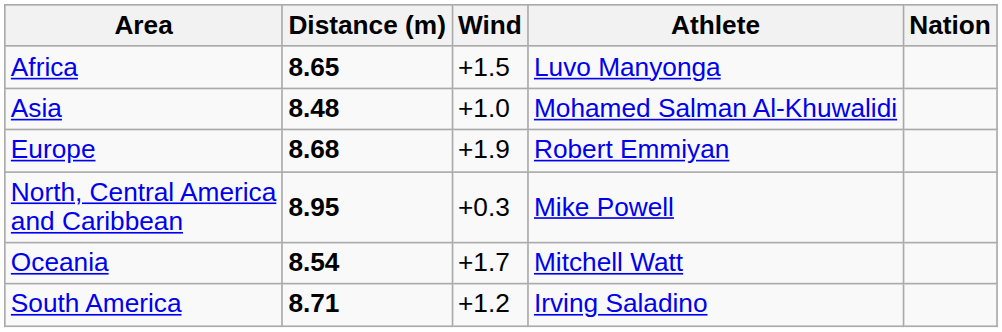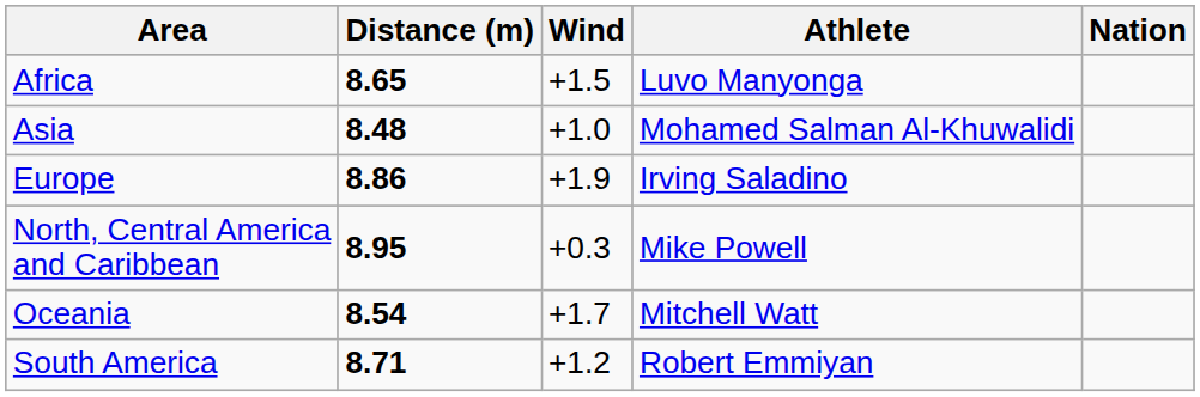 <table class="wikitable">
 <tr>
 <th>Area</th>
 <th>Distance (m)</th>
 <th>Wind</th>
 <th>Athlete</th>
 <th>Nation</th>
 </tr>
 <tr>
 <td><a href='#'>Africa</a> </td>
 <td><strong>8.65</strong></td>
 <td>+1.5</td>
 <td><a href='#'>Luvo Manyonga</a></td>
 <td></td>
 </tr>
 <tr>
 <td><a href='#'>Asia</a> </td>
 <td><strong>8.48</strong></td>
 <td>+1.0</td>
 <td><a href='#'>Mohamed Salman Al-Khuwalidi</a></td>
 <td></td>
 </tr>
 <tr>
 <td><a href='#'>Europe</a> </td>
-<td><strong>8.68</strong></td>
+<td><strong>8.86</strong></td>
 <td>+1.9</td>
-<td><a href='#'>Robert Emmiyan</a></td>
+<td><a href='#'>Irving Saladino</a></td>
 <td></td>
 </tr>
 <tr>
 <td><a href='#'>North, Central America<br> and Caribbean</a> </td>
 <td><strong>8.95</strong> </td>
 <td>+0.3</td>
 <td><a href='#'>Mike Powell</a></td>
 <td></td>
 </tr>
 <tr>
 <td><a href='#'>Oceania</a> </td>
 <td><strong>8.54</strong></td>
 <td>+1.7</td>
 <td><a href='#'>Mitchell Watt</a></td>
 <td></td>
 </tr>
 <tr>
 <td><a href='#'>South America</a> </td>
 <td><strong>8.71</strong></td>
 <td>+1.2</td>
-<td><a href='#'>Irving Saladino</a></td>
+<td><a href='#'>Robert Emmiyan</a></td>
 <td></td>
 </tr>
 </table>
